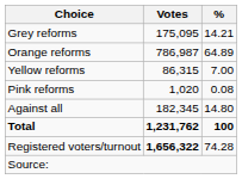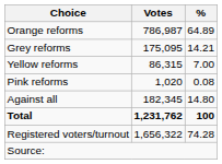 <table class=wikitable style=text-align:right>
 <tr>
 <th>Choice</th>
 <th>Votes</th>
 <th>%</th>
 </tr>
 <tr>
+<td align=left>Orange reforms</td>
+<td>786,987</td>
+<td>64.89</td>
+</tr>
+<tr>
 <td align=left>Grey reforms</td>
 <td>175,095</td>
 <td>14.21</td>
-</tr>
-<tr>
-<td align=left>Orange reforms</td>
-<td>786,987</td>
-<td>64.89</td>
 </tr>
 <tr>
 <td align=left>Yellow reforms</td>
 <td>86,315</td>
 <td>7.00</td>
 </tr>
 <tr>
 <td align=left>Pink reforms</td>
 <td>1,020</td>
 <td>0.08</td>
 </tr>
 <tr>
 <td align=left>Against all</td>
 <td>182,345</td>
 <td>14.80</td>
 </tr>
 <tr>
 <td align=left><strong>Total</strong></td>
 <td><strong>1,231,762</strong></td>
 <td><strong>100</strong></td>
 </tr>
 <tr>
 <td align=left>Registered voters/turnout</td>
-<td><strong>1,656,322</strong></td>
+<td>1,656,322</td>
 <td>74.28</td>
 </tr>
 <tr>
 <td align=left colspan=3>Source: </td>
 </tr>
 </table>
